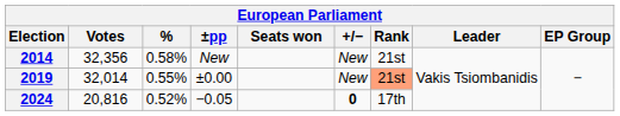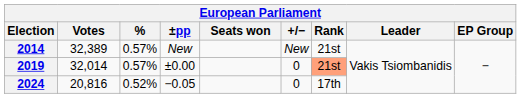 <table class="wikitable" style="text-align:center; font-size:100%; line-height:16px;">
 <tr>
 <th colspan="9"><a href='#'>European Parliament</a></th>
 </tr>
 <tr>
 <th width="60">Election</th>
 <th width="75">Votes</th>
 <th width="45">%</th>
 <th width="45">±<a href='#'>pp</a></th>
 <th width="100">Seats won</th>
 <th width="30">+/−</th>
 <th width="30">Rank</th>
 <th>Leader</th>
 <th>EP Group</th>
 </tr>
 <tr>
 <th><a href='#'>2014</a></th>
-<td>32,356</td>
-<td>0.58%</td>
+<td>32,389</td>
+<td>0.57%</td>
 <td><em>New</em></td>
 <td></td>
 <td><em>New</em></td>
 <td>21st</td>
 <td rowspan=3>Vakis Tsiombanidis</td>
 <td rowspan=3>−</td>
 </tr>
 <tr>
 <th><a href='#'>2019</a></th>
 <td>32,014</td>
-<td>0.55%</td>
+<td>0.57%</td>
 <td>±0.00</td>
 <td></td>
-<td><em>New</em></td>
+<td> 0</td>
 <td style="background: lightsalmon;">21st</td>
 </tr>
 <tr>
 <th><a href='#'>2024</a></th>
 <td>20,816</td>
 <td>0.52%</td>
 <td>−0.05</td>
 <td></td>
-<td><strong> 0</strong></td>
+<td> 0</td>
 <td>17th</td>
 </tr>
 </table>
